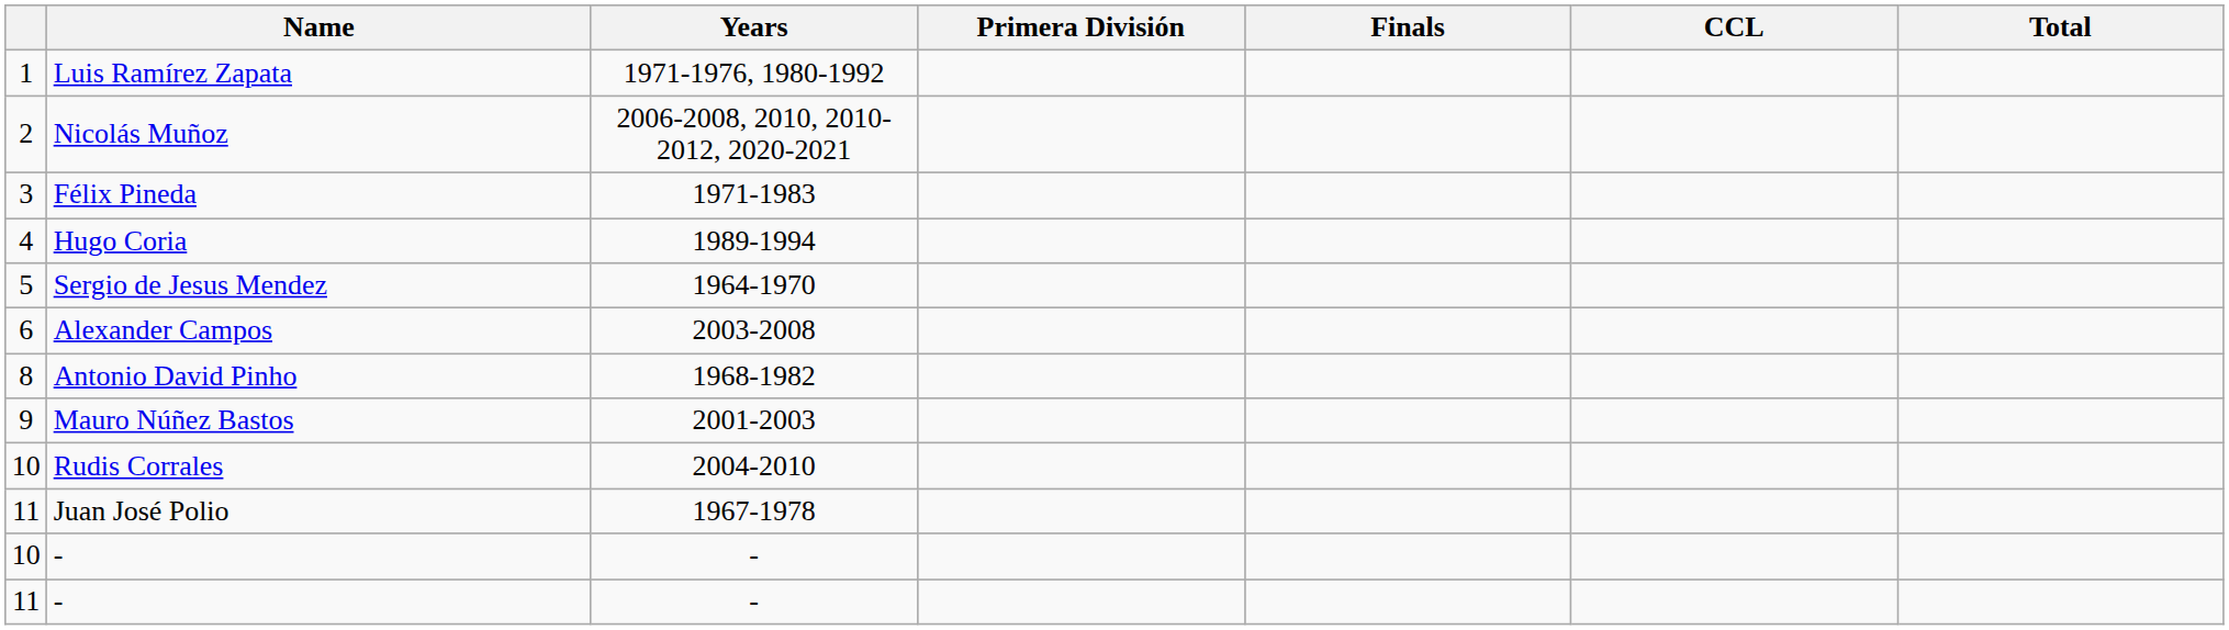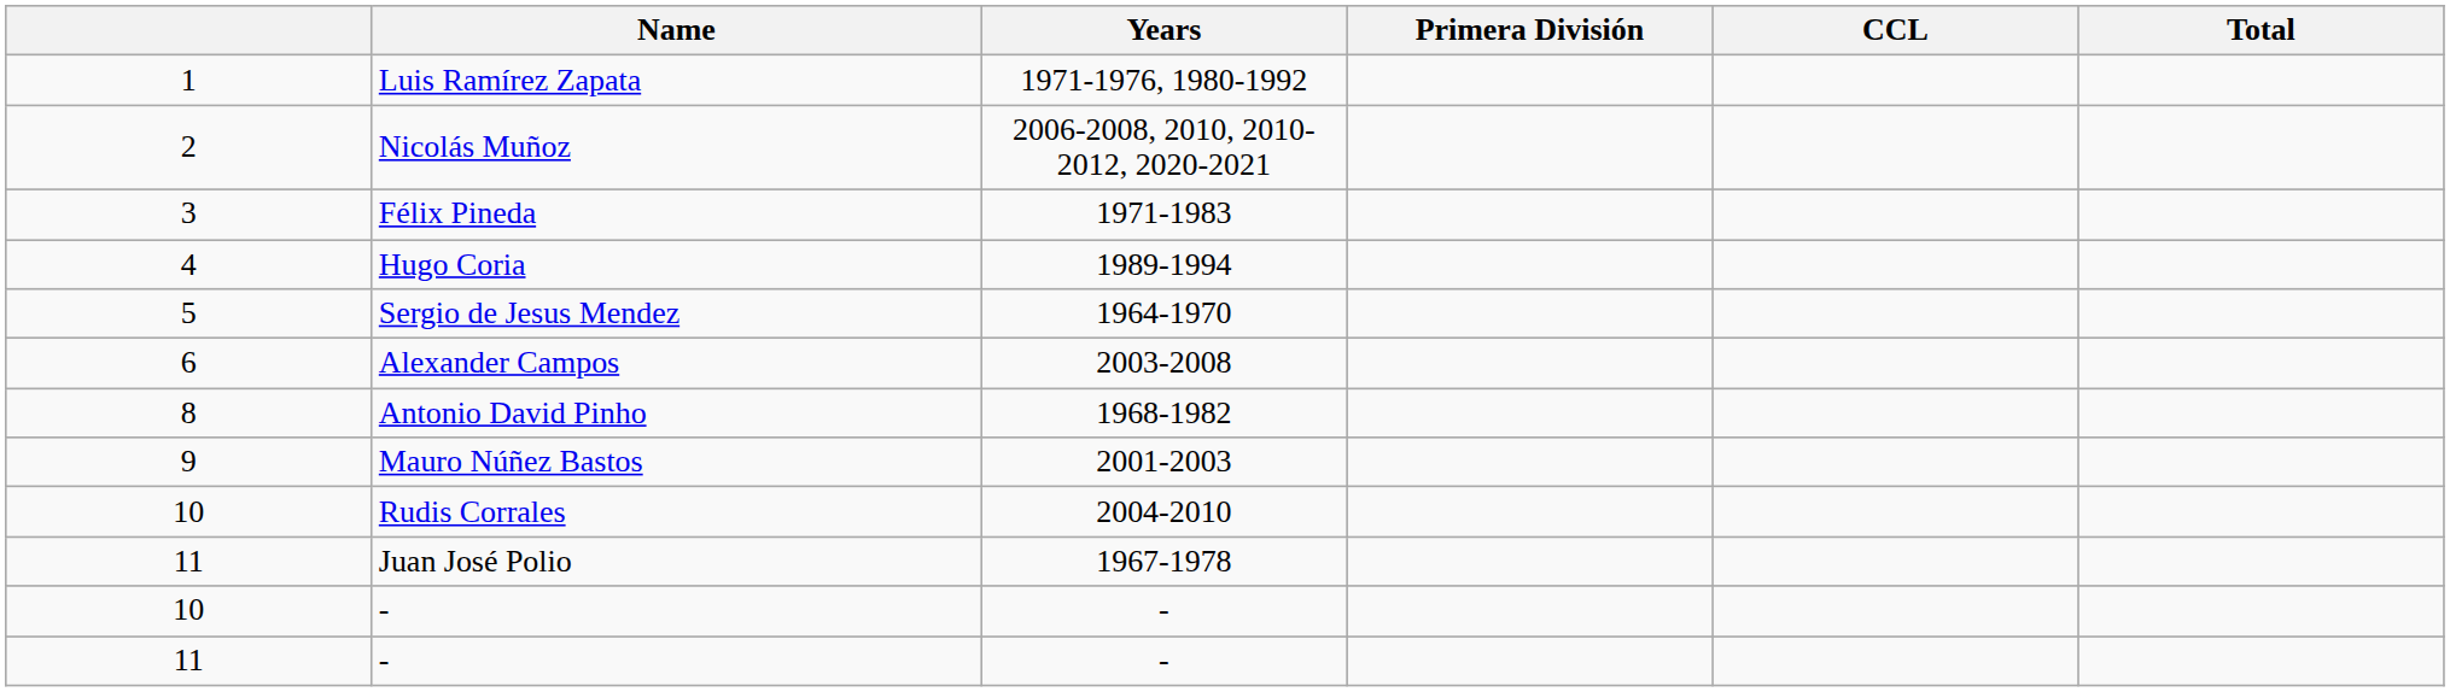 <table class="wikitable sortable" style="text-align: center;">
 <tr>
 <th></th>
 <th width=25%>Name</th>
 <th width=15%>Years</th>
 <th width=15%>Primera División</th>
-<th width=15%>Finals</th>
 <th width=15%>CCL</th>
 <th width=15%>Total</th>
 </tr>
 <tr>
 <td>1</td>
 <td style="text-align:left;"><a href='#'>Luis Ramírez Zapata</a></td>
 <td>1971-1976, 1980-1992</td>
-<td></td>
 <td></td>
 <td></td>
 <td></td>
 </tr>
 <tr>
 <td>2</td>
 <td style="text-align:left;"><a href='#'>Nicolás Muñoz</a></td>
 <td>2006-2008, 2010, 2010-2012, 2020-2021</td>
 <td></td>
 <td></td>
 <td></td>
-<td></td>
 </tr>
 <tr>
 <td>3</td>
 <td style="text-align:left;"><a href='#'>Félix Pineda</a></td>
 <td>1971-1983</td>
-<td></td>
 <td></td>
 <td></td>
 <td></td>
 </tr>
 <tr>
 <td>4</td>
 <td style="text-align:left;"><a href='#'>Hugo Coria</a></td>
 <td>1989-1994</td>
 <td></td>
 <td></td>
 <td></td>
-<td></td>
 </tr>
 <tr>
 <td>5</td>
 <td style="text-align:left;"><a href='#'>Sergio de Jesus Mendez</a></td>
 <td>1964-1970</td>
-<td></td>
 <td></td>
 <td></td>
 <td></td>
 </tr>
 <tr>
 <td>6</td>
 <td style="text-align:left;"><a href='#'>Alexander Campos</a></td>
 <td>2003-2008</td>
 <td></td>
 <td></td>
 <td></td>
-<td></td>
 </tr>
 <tr>
 <td>8</td>
 <td style="text-align:left;"><a href='#'>Antonio David Pinho</a></td>
 <td>1968-1982</td>
-<td></td>
 <td></td>
 <td></td>
 <td></td>
 </tr>
 <tr>
 <td>9</td>
 <td style="text-align:left;"><a href='#'>Mauro Núñez Bastos</a></td>
 <td>2001-2003</td>
 <td></td>
 <td></td>
 <td></td>
-<td></td>
 </tr>
 <tr>
 <td>10</td>
 <td style="text-align:left;"><a href='#'>Rudis Corrales</a></td>
 <td>2004-2010</td>
-<td></td>
 <td></td>
 <td></td>
 <td></td>
 </tr>
 <tr>
 <td>11</td>
 <td style="text-align:left;">Juan José Polio  </td>
 <td>1967-1978</td>
 <td></td>
 <td></td>
 <td></td>
-<td></td>
 </tr>
 <tr>
 <td>10</td>
 <td style="text-align:left;">-</td>
 <td>-</td>
-<td></td>
 <td></td>
 <td></td>
 <td></td>
 </tr>
 <tr>
 <td>11</td>
 <td style="text-align:left;">-</td>
 <td>-</td>
 <td></td>
 <td></td>
 <td></td>
-<td></td>
 </tr>
 </table>
